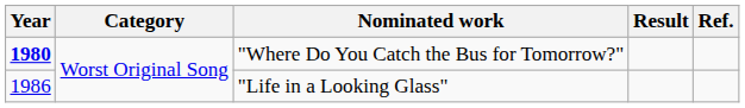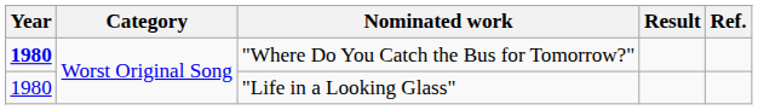 <table class="wikitable">
 <tr>
 <th>Year</th>
 <th>Category</th>
 <th>Nominated work</th>
 <th>Result</th>
 <th>Ref.</th>
 </tr>
 <tr>
 <td><strong><a href='#'>1980</a></strong></td>
 <td rowspan="2"><a href='#'>Worst Original Song</a></td>
 <td>"Where Do You Catch the Bus for Tomorrow?" </td>
 <td></td>
 <td align="center"></td>
 </tr>
 <tr>
-<td><a href='#'>1986</a></td>
+<td><a href='#'>1980</a></td>
 <td>"Life in a Looking Glass" </td>
 <td></td>
 <td align="center"></td>
 </tr>
 </table>
